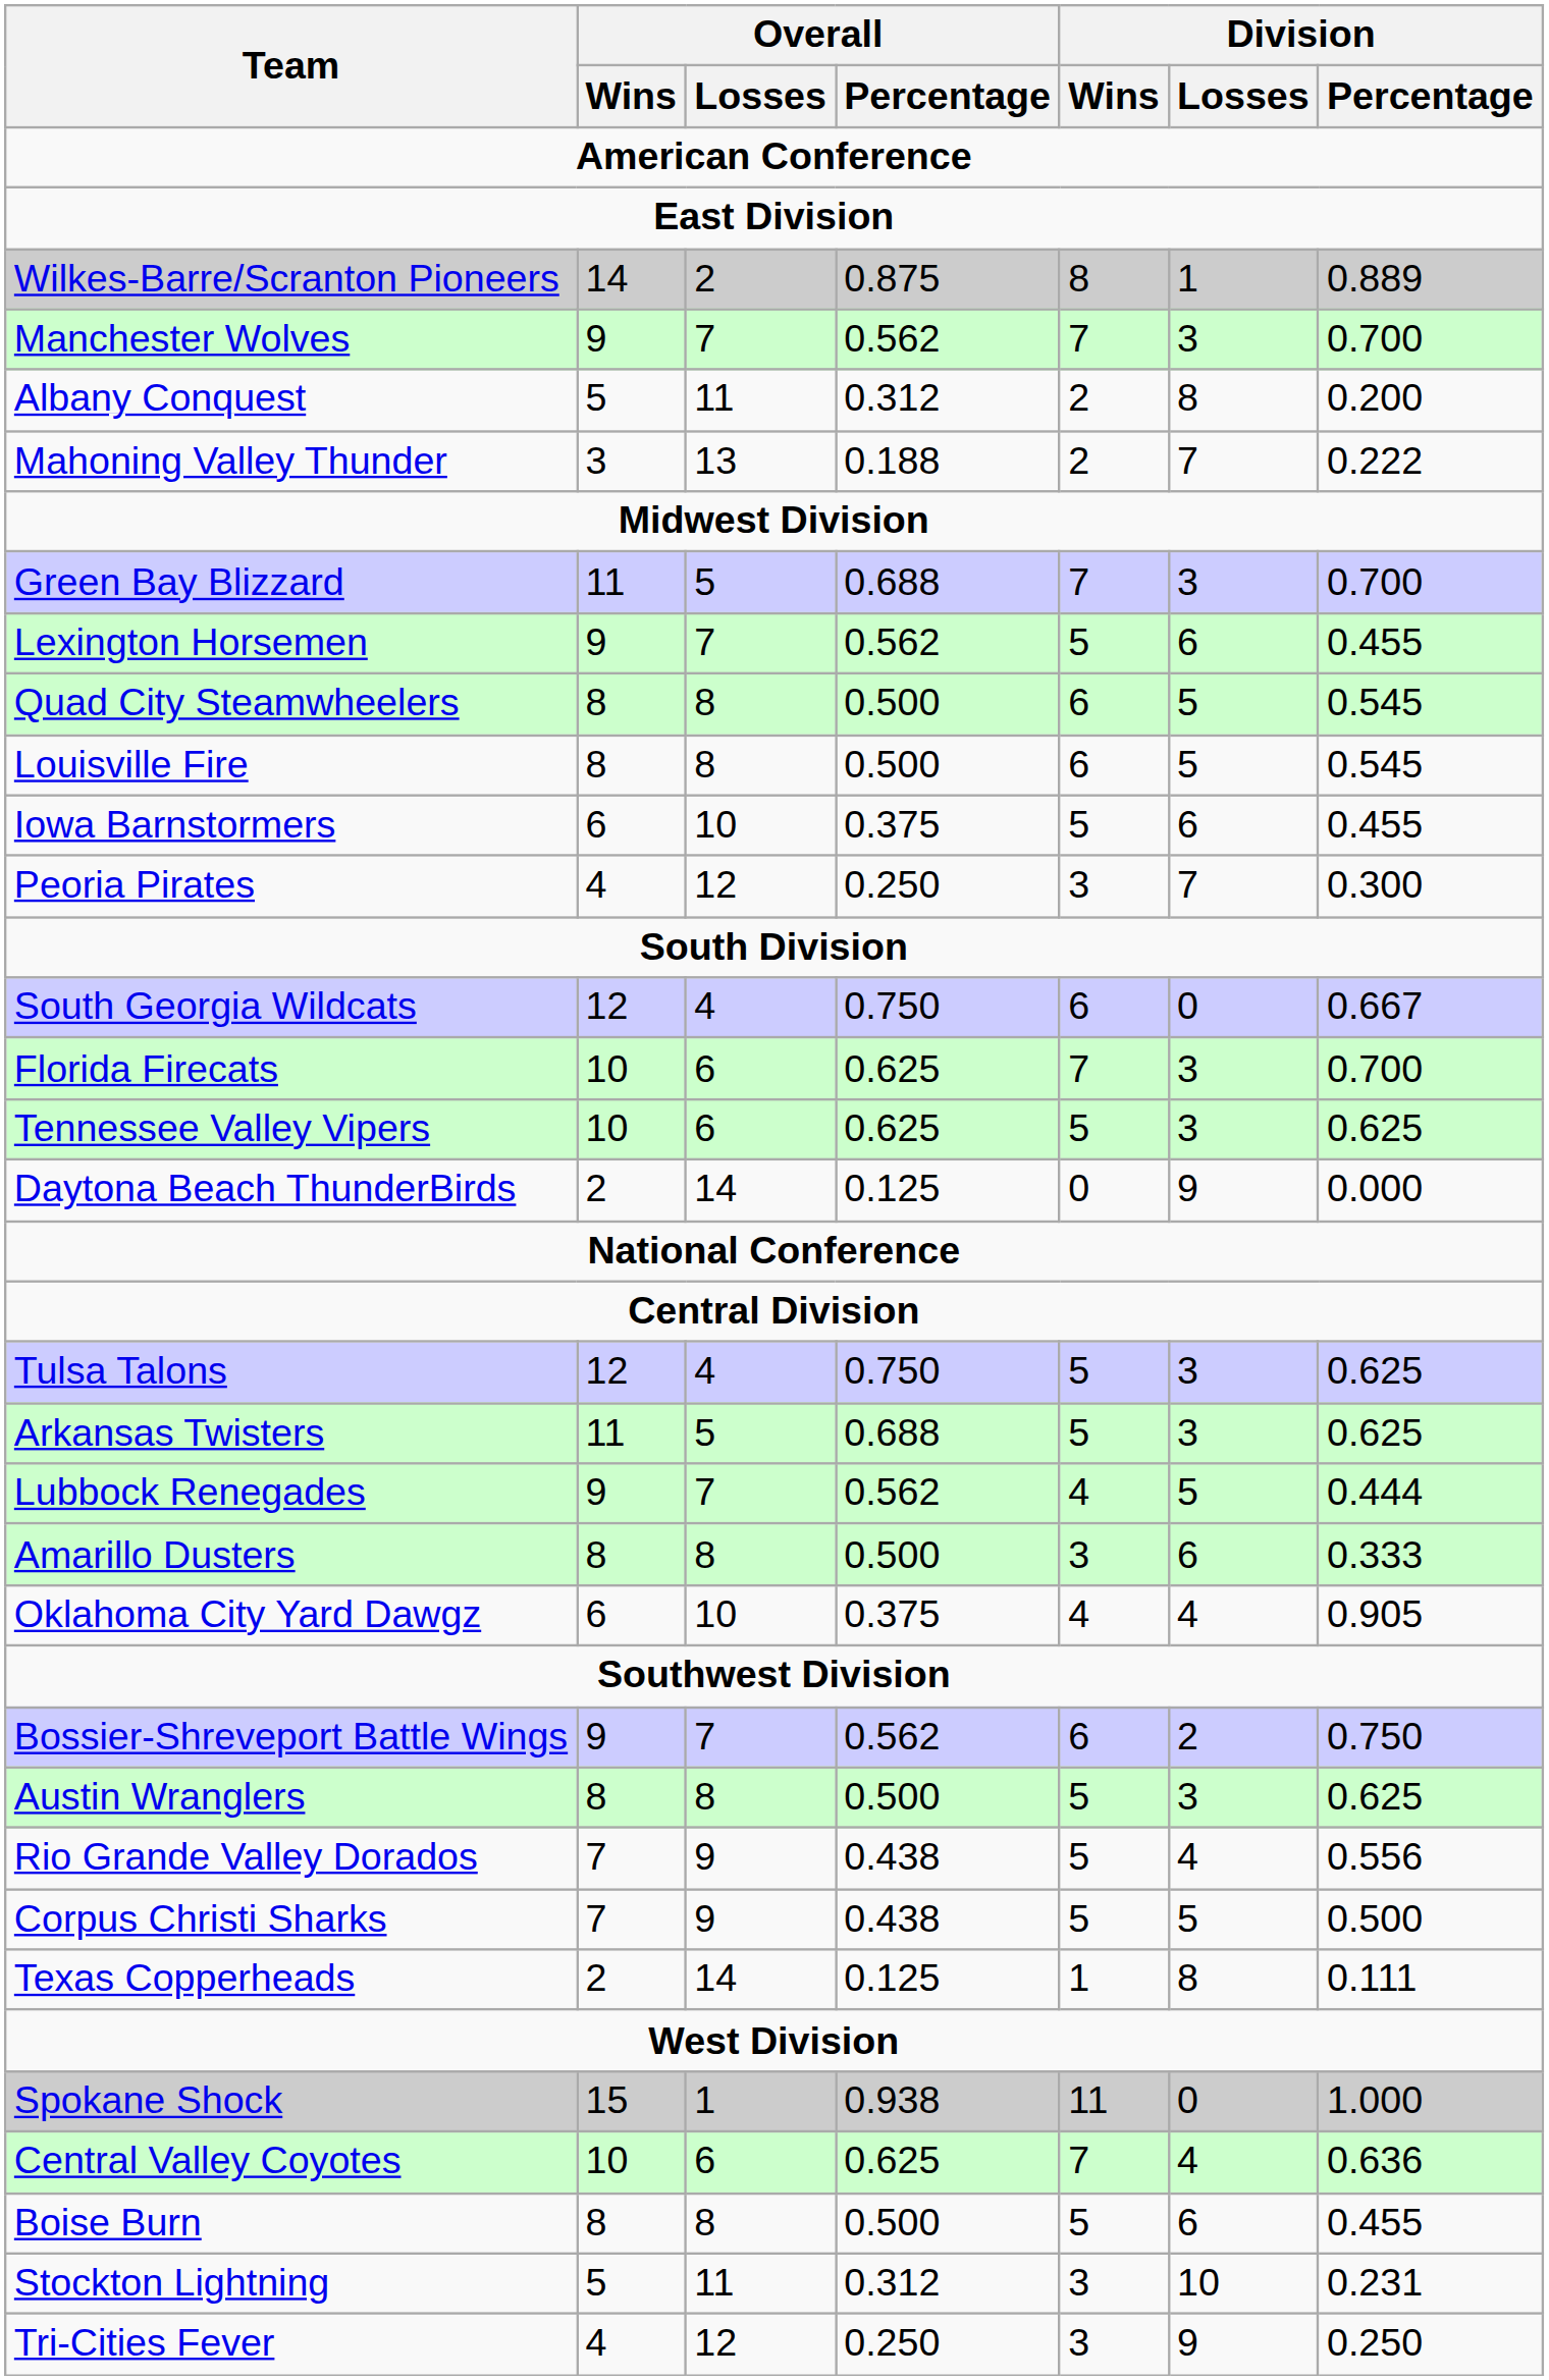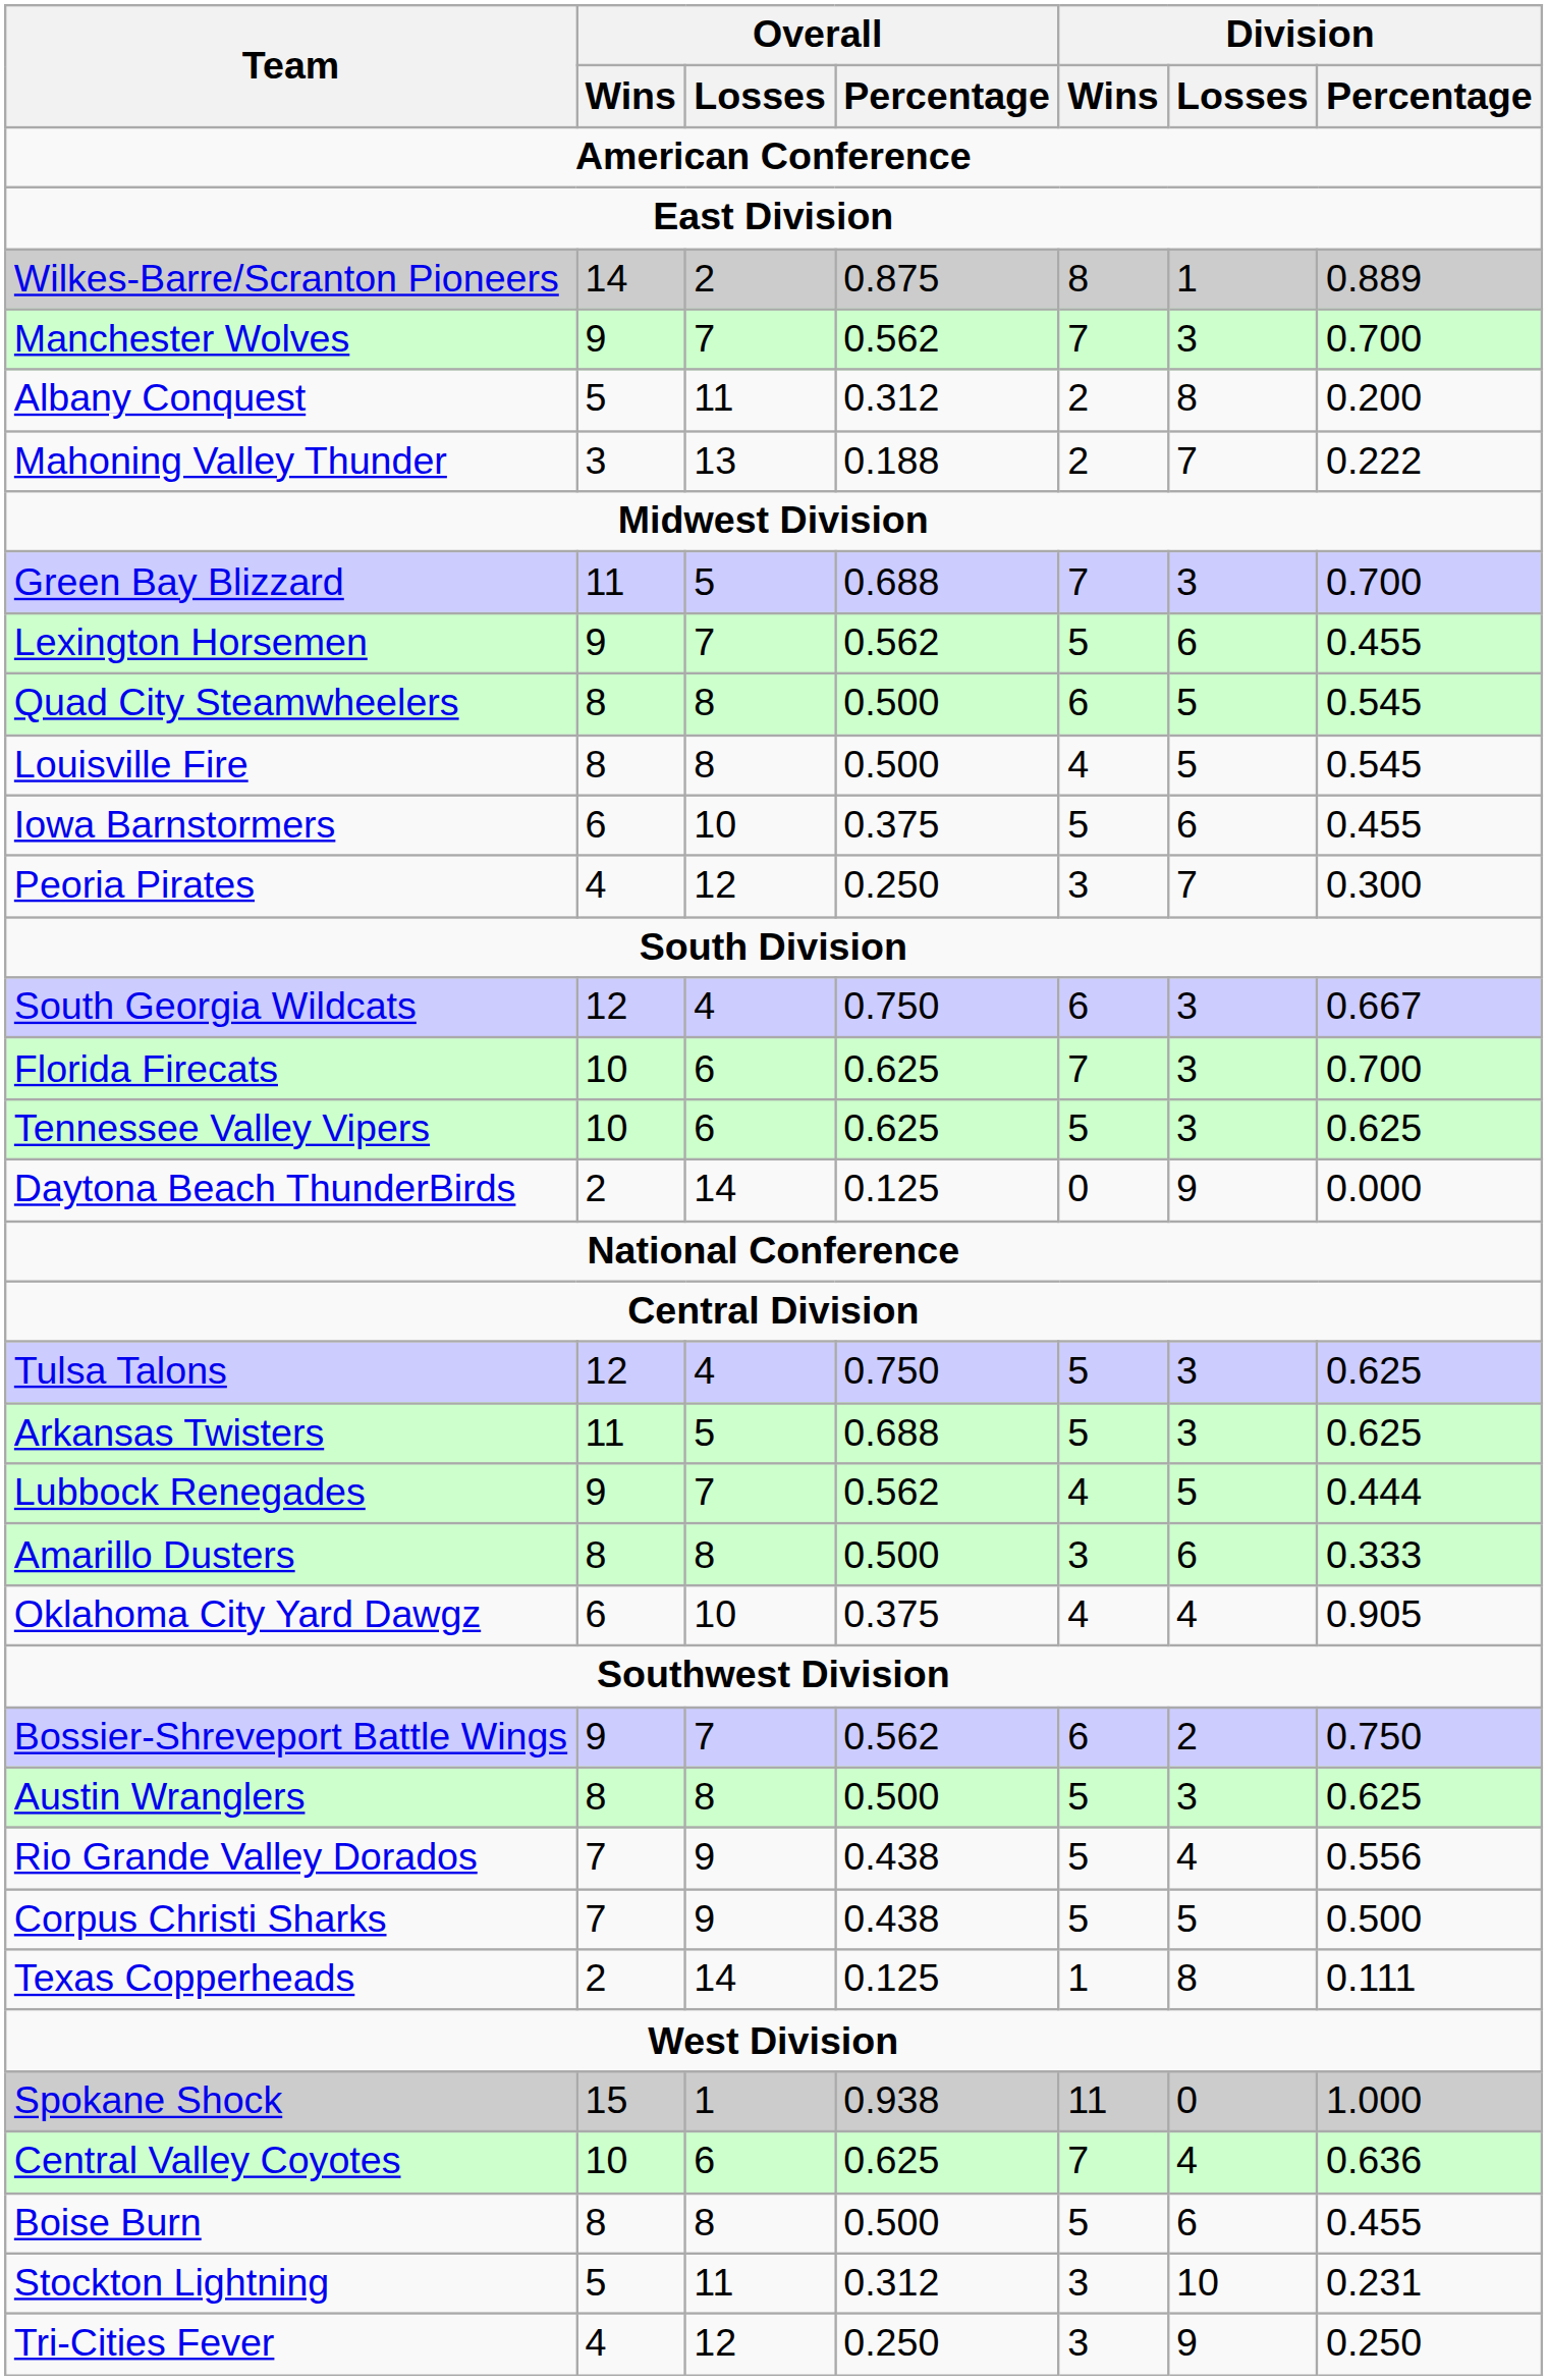 <table class="wikitable">
 <tr>
 <th rowspan="2" align="center">Team</th>
 <th colspan="3" align="center">Overall</th>
 <th colspan="3" align="center">Division</th>
 </tr>
 <tr>
 <th>Wins</th>
 <th>Losses</th>
 <th>Percentage</th>
 <th>Wins</th>
 <th>Losses</th>
 <th>Percentage</th>
 </tr>
 <tr>
 <td colspan="7" align="center"><strong>American Conference</strong></td>
 </tr>
 <tr>
 <td colspan="7" align="center"><strong>East Division</strong></td>
 </tr>
 <tr bgcolor=#cccccc>
 <td><a href='#'>Wilkes-Barre/Scranton Pioneers</a></td>
 <td>14</td>
 <td>2</td>
 <td>0.875</td>
 <td>8</td>
 <td>1</td>
 <td>0.889</td>
 </tr>
 <tr bgcolor=#ccffcc>
 <td><a href='#'>Manchester Wolves</a></td>
 <td>9</td>
 <td>7</td>
 <td>0.562</td>
 <td>7</td>
 <td>3</td>
 <td>0.700</td>
 </tr>
 <tr>
 <td><a href='#'>Albany Conquest</a></td>
 <td>5</td>
 <td>11</td>
 <td>0.312</td>
 <td>2</td>
 <td>8</td>
 <td>0.200</td>
 </tr>
 <tr>
 <td><a href='#'>Mahoning Valley Thunder</a></td>
 <td>3</td>
 <td>13</td>
 <td>0.188</td>
 <td>2</td>
 <td>7</td>
 <td>0.222</td>
 </tr>
 <tr>
 <td colspan="7" align="center"><strong>Midwest Division</strong></td>
 </tr>
 <tr bgcolor=#ccccff>
 <td><a href='#'>Green Bay Blizzard</a></td>
 <td>11</td>
 <td>5</td>
 <td>0.688</td>
 <td>7</td>
 <td>3</td>
 <td>0.700</td>
 </tr>
 <tr bgcolor=#ccffcc>
 <td><a href='#'>Lexington Horsemen</a></td>
 <td>9</td>
 <td>7</td>
 <td>0.562</td>
 <td>5</td>
 <td>6</td>
 <td>0.455</td>
 </tr>
 <tr bgcolor=#ccffcc>
 <td><a href='#'>Quad City Steamwheelers</a></td>
 <td>8</td>
 <td>8</td>
 <td>0.500</td>
 <td>6</td>
 <td>5</td>
 <td>0.545</td>
 </tr>
 <tr>
 <td><a href='#'>Louisville Fire</a></td>
 <td>8</td>
 <td>8</td>
 <td>0.500</td>
-<td>6</td>
+<td>4</td>
 <td>5</td>
 <td>0.545</td>
 </tr>
 <tr>
 <td><a href='#'>Iowa Barnstormers</a></td>
 <td>6</td>
 <td>10</td>
 <td>0.375</td>
 <td>5</td>
 <td>6</td>
 <td>0.455</td>
 </tr>
 <tr>
 <td><a href='#'>Peoria Pirates</a></td>
 <td>4</td>
 <td>12</td>
 <td>0.250</td>
 <td>3</td>
 <td>7</td>
 <td>0.300</td>
 </tr>
 <tr>
 <td colspan="7" align="center"><strong>South Division</strong></td>
 </tr>
 <tr bgcolor=#ccccff>
 <td><a href='#'>South Georgia Wildcats</a></td>
 <td>12</td>
 <td>4</td>
 <td>0.750</td>
 <td>6</td>
-<td>0</td>
+<td>3</td>
 <td>0.667</td>
 </tr>
 <tr bgcolor=#ccffcc>
 <td><a href='#'>Florida Firecats</a></td>
 <td>10</td>
 <td>6</td>
 <td>0.625</td>
 <td>7</td>
 <td>3</td>
 <td>0.700</td>
 </tr>
 <tr bgcolor=#ccffcc>
 <td><a href='#'>Tennessee Valley Vipers</a></td>
 <td>10</td>
 <td>6</td>
 <td>0.625</td>
 <td>5</td>
 <td>3</td>
 <td>0.625</td>
 </tr>
 <tr>
 <td><a href='#'>Daytona Beach ThunderBirds</a></td>
 <td>2</td>
 <td>14</td>
 <td>0.125</td>
 <td>0</td>
 <td>9</td>
 <td>0.000</td>
 </tr>
 <tr>
 <td colspan="7" align="center"><strong>National Conference</strong></td>
 </tr>
 <tr>
 <td colspan="7" align="center"><strong>Central Division</strong></td>
 </tr>
 <tr bgcolor=#ccccff>
 <td><a href='#'>Tulsa Talons</a></td>
 <td>12</td>
 <td>4</td>
 <td>0.750</td>
 <td>5</td>
 <td>3</td>
 <td>0.625</td>
 </tr>
 <tr bgcolor=#ccffcc>
 <td><a href='#'>Arkansas Twisters</a></td>
 <td>11</td>
 <td>5</td>
 <td>0.688</td>
 <td>5</td>
 <td>3</td>
 <td>0.625</td>
 </tr>
 <tr bgcolor=#ccffcc>
 <td><a href='#'>Lubbock Renegades</a></td>
 <td>9</td>
 <td>7</td>
 <td>0.562</td>
 <td>4</td>
 <td>5</td>
 <td>0.444</td>
 </tr>
 <tr bgcolor=#ccffcc>
 <td><a href='#'>Amarillo Dusters</a></td>
 <td>8</td>
 <td>8</td>
 <td>0.500</td>
 <td>3</td>
 <td>6</td>
 <td>0.333</td>
 </tr>
 <tr>
 <td><a href='#'>Oklahoma City Yard Dawgz</a></td>
 <td>6</td>
 <td>10</td>
 <td>0.375</td>
 <td>4</td>
 <td>4</td>
 <td>0.905</td>
 </tr>
 <tr>
 <td colspan="7" align="center"><strong>Southwest Division</strong></td>
 </tr>
 <tr bgcolor=#ccccff>
 <td><a href='#'>Bossier-Shreveport Battle Wings</a></td>
 <td>9</td>
 <td>7</td>
 <td>0.562</td>
 <td>6</td>
 <td>2</td>
 <td>0.750</td>
 </tr>
 <tr bgcolor=#ccffcc>
 <td><a href='#'>Austin Wranglers</a></td>
 <td>8</td>
 <td>8</td>
 <td>0.500</td>
 <td>5</td>
 <td>3</td>
 <td>0.625</td>
 </tr>
 <tr>
 <td><a href='#'>Rio Grande Valley Dorados</a></td>
 <td>7</td>
 <td>9</td>
 <td>0.438</td>
 <td>5</td>
 <td>4</td>
 <td>0.556</td>
 </tr>
 <tr>
 <td><a href='#'>Corpus Christi Sharks</a></td>
 <td>7</td>
 <td>9</td>
 <td>0.438</td>
 <td>5</td>
 <td>5</td>
 <td>0.500</td>
 </tr>
 <tr>
 <td><a href='#'>Texas Copperheads</a></td>
 <td>2</td>
 <td>14</td>
 <td>0.125</td>
 <td>1</td>
 <td>8</td>
 <td>0.111</td>
 </tr>
 <tr>
 <td colspan="7" align="center"><strong>West Division</strong></td>
 </tr>
 <tr bgcolor=#cccccc>
 <td><a href='#'>Spokane Shock</a></td>
 <td>15</td>
 <td>1</td>
 <td>0.938</td>
 <td>11</td>
 <td>0</td>
 <td>1.000</td>
 </tr>
 <tr bgcolor=#ccffcc>
 <td><a href='#'>Central Valley Coyotes</a></td>
 <td>10</td>
 <td>6</td>
 <td>0.625</td>
 <td>7</td>
 <td>4</td>
 <td>0.636</td>
 </tr>
 <tr>
 <td><a href='#'>Boise Burn</a></td>
 <td>8</td>
 <td>8</td>
 <td>0.500</td>
 <td>5</td>
 <td>6</td>
 <td>0.455</td>
 </tr>
 <tr>
 <td><a href='#'>Stockton Lightning</a></td>
 <td>5</td>
 <td>11</td>
 <td>0.312</td>
 <td>3</td>
 <td>10</td>
 <td>0.231</td>
 </tr>
 <tr>
 <td><a href='#'>Tri-Cities Fever</a></td>
 <td>4</td>
 <td>12</td>
 <td>0.250</td>
 <td>3</td>
 <td>9</td>
 <td>0.250</td>
 </tr>
 </table>
